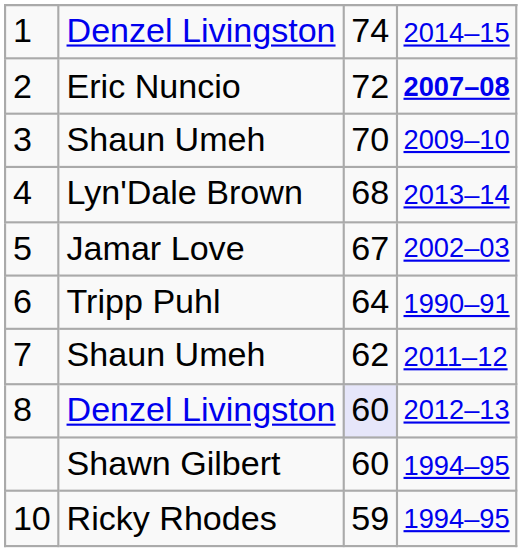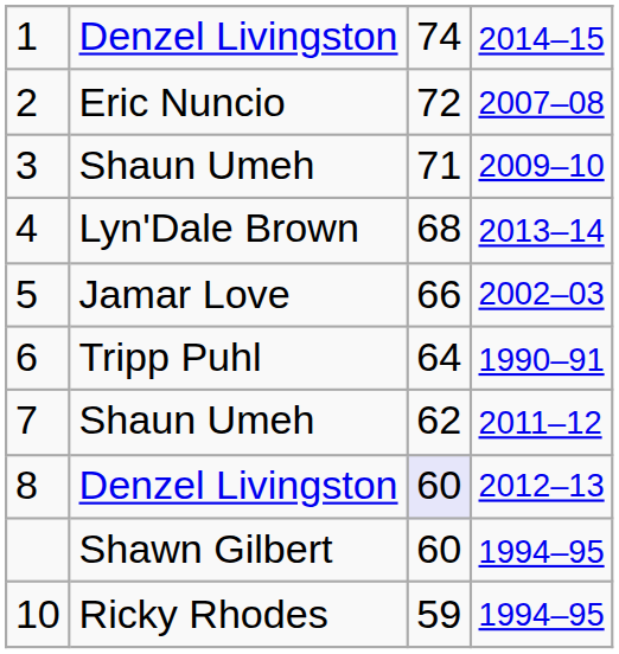 <table class="wikitable">
 <tr>
 </tr>
 <tr>
 <td>1</td>
 <td><a href='#'>Denzel Livingston</a></td>
 <td>74</td>
 <td style="font-size:80%;"><a href='#'>2014–15</a></td>
 </tr>
 <tr>
 <td>2</td>
 <td>Eric Nuncio</td>
 <td>72</td>
-<td style="font-size:80%;"><strong><a href='#'>2007–08</a></strong></td>
+<td style="font-size:80%;"><a href='#'>2007–08</a></td>
 </tr>
 <tr>
 <td>3</td>
 <td>Shaun Umeh</td>
-<td>70</td>
+<td>71</td>
 <td style="font-size:80%;"><a href='#'>2009–10</a></td>
 </tr>
 <tr>
 <td>4</td>
 <td>Lyn'Dale Brown</td>
 <td>68</td>
 <td style="font-size:80%;"><a href='#'>2013–14</a></td>
 </tr>
 <tr>
 <td>5</td>
 <td>Jamar Love</td>
-<td>67</td>
+<td>66</td>
 <td style="font-size:80%;"><a href='#'>2002–03</a></td>
 </tr>
 <tr>
 <td>6</td>
 <td>Tripp Puhl</td>
 <td>64</td>
 <td style="font-size:80%;"><a href='#'>1990–91</a></td>
 </tr>
 <tr>
 <td>7</td>
 <td>Shaun Umeh</td>
 <td>62</td>
 <td style="font-size:80%;"><a href='#'>2011–12</a></td>
 </tr>
 <tr>
 <td>8</td>
 <td><a href='#'>Denzel Livingston</a></td>
 <td style="background: lavender;">60</td>
 <td style="font-size:80%;"><a href='#'>2012–13</a></td>
 </tr>
 <tr>
 <td></td>
 <td>Shawn Gilbert</td>
 <td>60</td>
 <td style="font-size:80%;"><a href='#'>1994–95</a></td>
 </tr>
 <tr>
 <td>10</td>
 <td>Ricky Rhodes</td>
 <td>59</td>
 <td style="font-size:80%;"><a href='#'>1994–95</a></td>
 </tr>
 </table>
